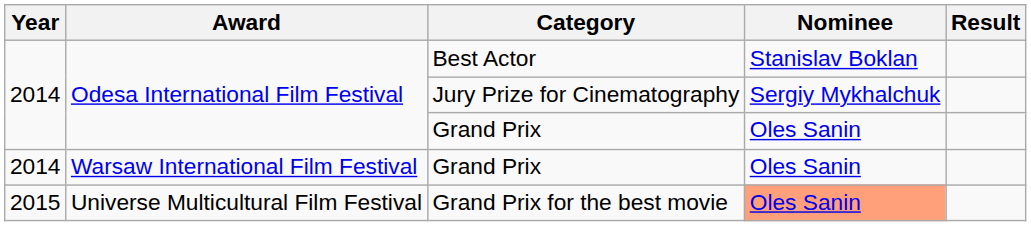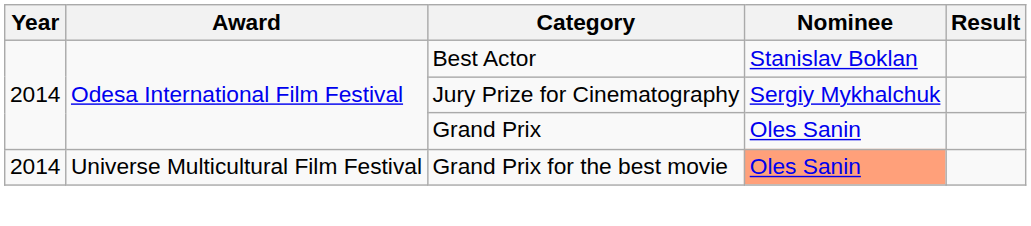 <table class="wikitable sortable">
 <tr>
 <th>Year</th>
 <th>Award</th>
 <th>Category</th>
 <th>Nominee</th>
 <th>Result</th>
 </tr>
 <tr>
 <td rowspan=3>2014</td>
 <td rowspan=3><a href='#'>Odesa International Film Festival</a></td>
 <td>Best Actor</td>
 <td><a href='#'>Stanislav Boklan</a></td>
 <td></td>
 </tr>
 <tr>
 <td>Jury Prize for Cinematography</td>
 <td><a href='#'>Sergiy Mykhalchuk</a></td>
 <td></td>
 </tr>
 <tr>
 <td>Grand Prix</td>
 <td><a href='#'>Oles Sanin</a></td>
 <td></td>
 </tr>
 <tr>
 <td>2014</td>
-<td><a href='#'>Warsaw International Film Festival</a></td>
-<td>Grand Prix</td>
-<td><a href='#'>Oles Sanin</a></td>
-<td></td>
-</tr>
-<tr>
-<td>2015</td>
 <td>Universe Multicultural Film Festival</td>
 <td>Grand Prix for the best movie</td>
 <td style="background: lightsalmon;"><a href='#'>Oles Sanin</a></td>
 <td></td>
 </tr>
 </table>
